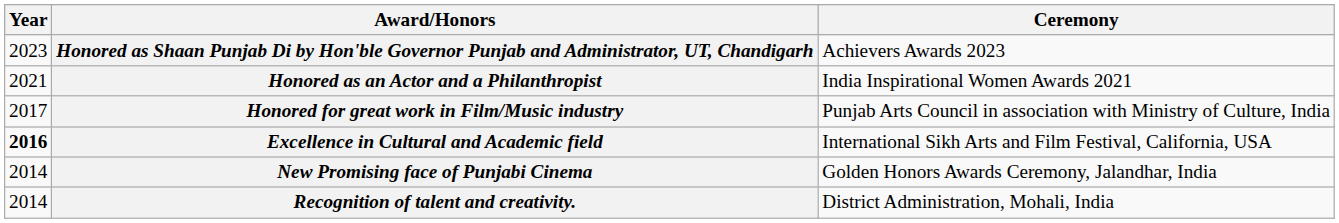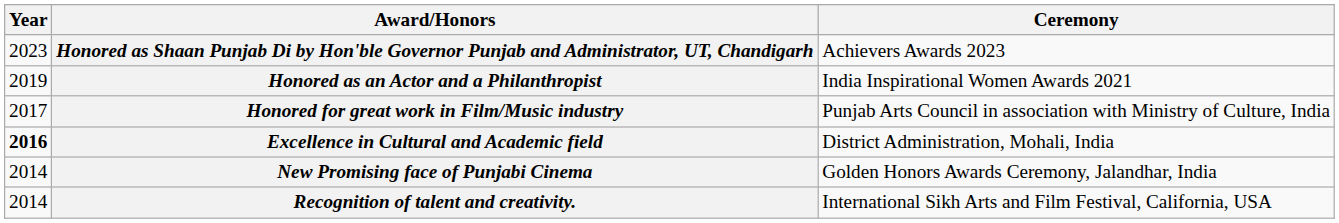 <table class="wikitable sortable plainrowheaders">
 <tr style="background:#ccc; text-align:center;">
 <th scope="col">Year</th>
 <th scope="col">Award/Honors</th>
 <th scope="col" class="unsortable">Ceremony</th>
 </tr>
 <tr>
 <td>2023</td>
 <th scope="row"><em>Honored as Shaan Punjab Di by Hon'ble Governor Punjab and Administrator, UT, Chandigarh</em></th>
 <td>Achievers Awards 2023</td>
 </tr>
 <tr>
-<td>2021</td>
+<td>2019</td>
 <th scope="row"><em>Honored as an Actor and a Philanthropist</em></th>
 <td>India Inspirational Women Awards 2021 </td>
 </tr>
 <tr>
 <td>2017</td>
 <th scope="row"><em>Honored for great work in Film/Music industry </em></th>
 <td>Punjab Arts Council in association with Ministry of Culture, India</td>
 </tr>
 <tr>
 <td><strong>2016</strong></td>
 <th scope="row"><em>Excellence in Cultural and Academic field</em></th>
-<td>International Sikh Arts and Film Festival, California, USA</td>
+<td>District Administration, Mohali, India</td>
 </tr>
 <tr>
 <td>2014</td>
 <th scope="row"><em>New Promising face of Punjabi Cinema</em></th>
 <td>Golden Honors Awards Ceremony, Jalandhar, India</td>
 </tr>
 <tr>
 <td>2014</td>
 <th scope="row"><em>Recognition of talent and creativity.</em></th>
-<td>District Administration, Mohali, India</td>
+<td>International Sikh Arts and Film Festival, California, USA</td>
 </tr>
 </table>
